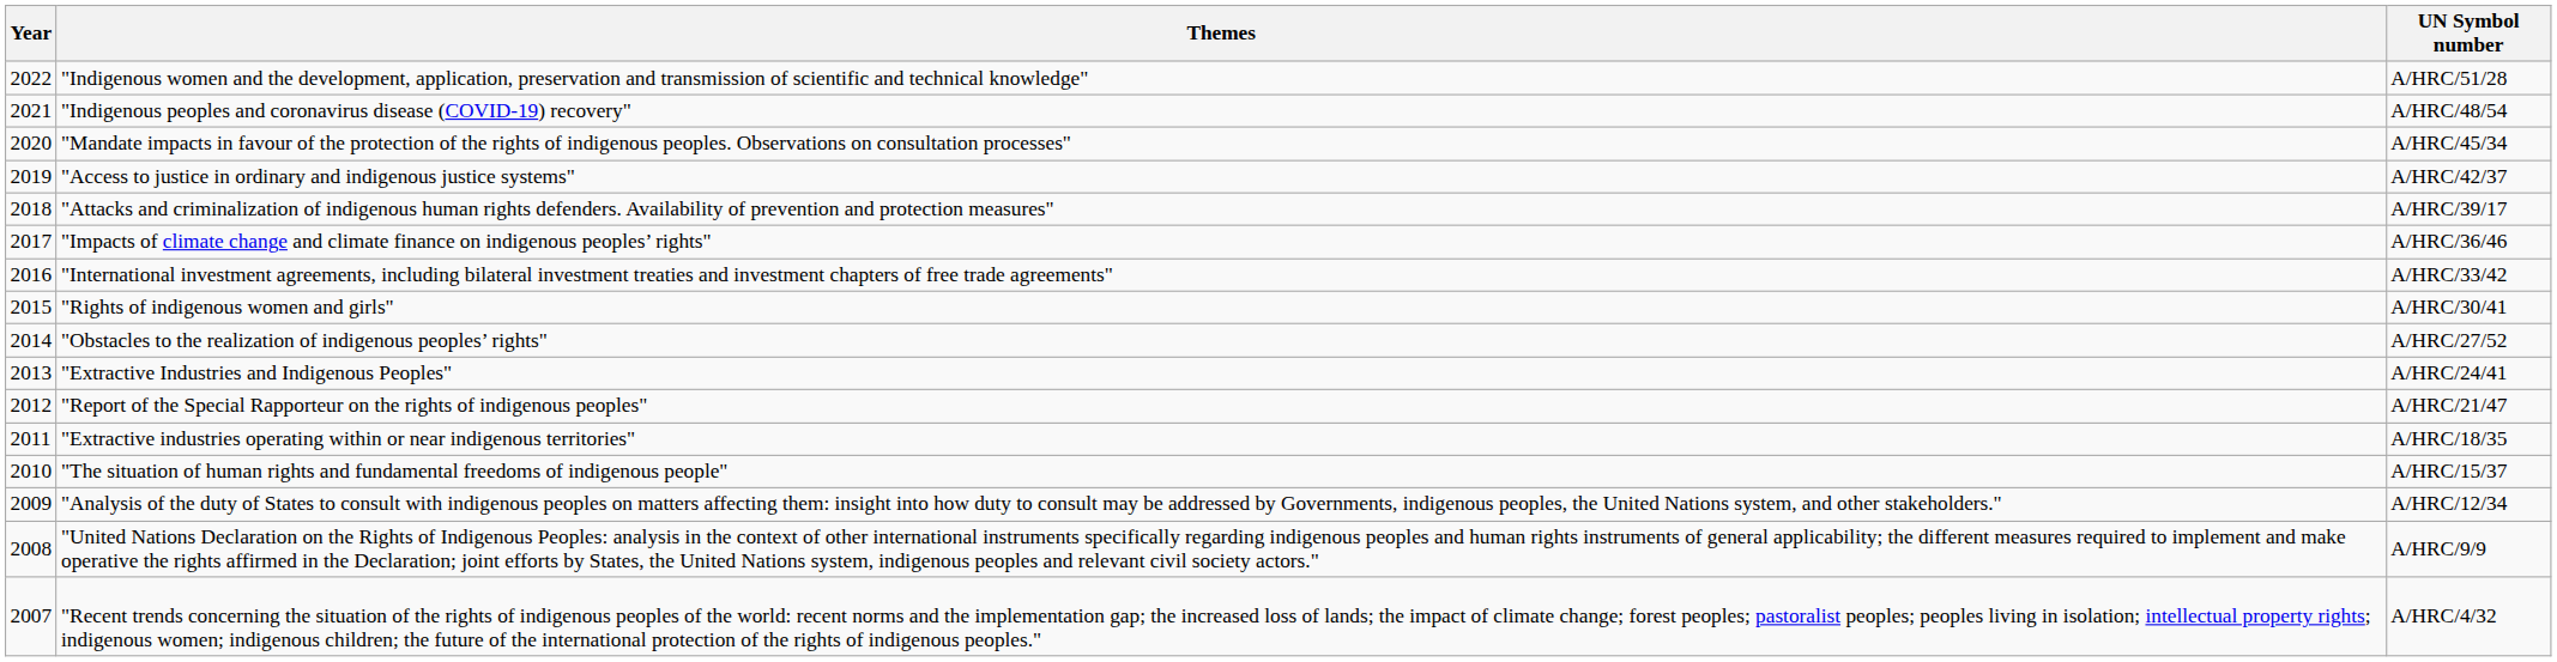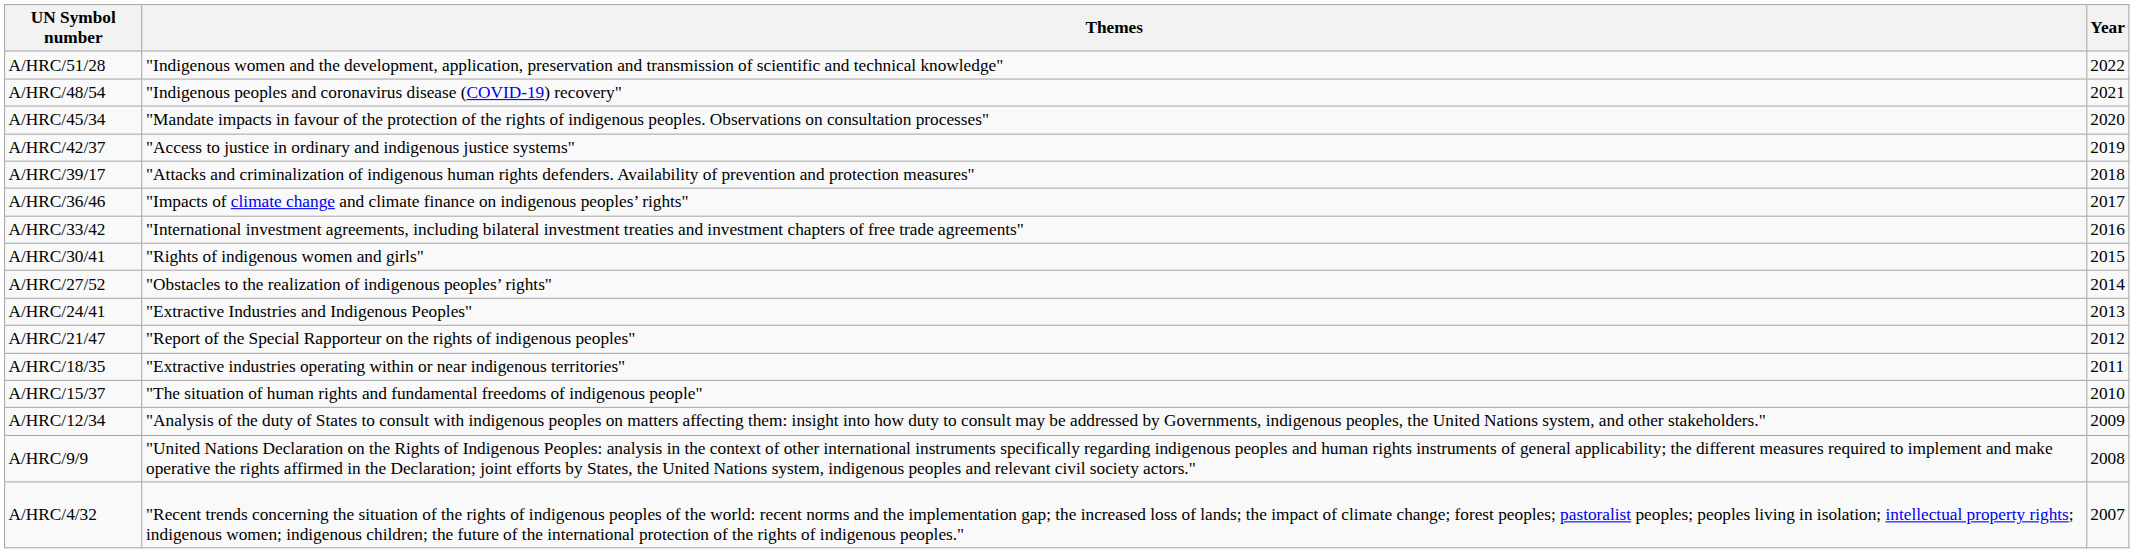 <table class="wikitable">
 <tr>
+<th>UN Symbol number</th>
+<th>Themes</th>
 <th>Year</th>
-<th>Themes</th>
-<th>UN Symbol number</th>
 </tr>
 <tr>
+<td>A/HRC/51/28</td>
+<td>"Indigenous women and the development, application, preservation and transmission of scientific and technical knowledge"</td>
 <td>2022</td>
-<td>"Indigenous women and the development, application, preservation and transmission of scientific and technical knowledge"</td>
-<td>A/HRC/51/28</td>
 </tr>
 <tr>
+<td>A/HRC/48/54</td>
+<td>"Indigenous peoples and coronavirus disease (<a href='#'>COVID-19</a>) recovery"</td>
 <td>2021</td>
-<td>"Indigenous peoples and coronavirus disease (<a href='#'>COVID-19</a>) recovery"</td>
-<td>A/HRC/48/54</td>
 </tr>
 <tr>
+<td>A/HRC/45/34</td>
+<td>"Mandate impacts in favour of the protection of the rights of indigenous peoples. Observations on consultation processes"</td>
 <td>2020</td>
-<td>"Mandate impacts in favour of the protection of the rights of indigenous peoples. Observations on consultation processes"</td>
-<td>A/HRC/45/34</td>
 </tr>
 <tr>
+<td>A/HRC/42/37</td>
+<td>"Access to justice in ordinary and indigenous justice systems"</td>
 <td>2019</td>
-<td>"Access to justice in ordinary and indigenous justice systems"</td>
-<td>A/HRC/42/37</td>
 </tr>
 <tr>
+<td>A/HRC/39/17</td>
+<td>"Attacks and criminalization of indigenous human rights defenders. Availability of prevention and protection measures"</td>
 <td>2018</td>
-<td>"Attacks and criminalization of indigenous human rights defenders. Availability of prevention and protection measures"</td>
-<td>A/HRC/39/17</td>
 </tr>
 <tr>
+<td>A/HRC/36/46</td>
+<td>"Impacts of <a href='#'>climate change</a> and climate finance on indigenous peoples’ rights"</td>
 <td>2017</td>
-<td>"Impacts of <a href='#'>climate change</a> and climate finance on indigenous peoples’ rights"</td>
-<td>A/HRC/36/46</td>
 </tr>
 <tr>
+<td>A/HRC/33/42</td>
+<td>"International investment agreements, including bilateral investment treaties and investment chapters of free trade agreements"</td>
 <td>2016</td>
-<td>"International investment agreements, including bilateral investment treaties and investment chapters of free trade agreements"</td>
-<td>A/HRC/33/42</td>
 </tr>
 <tr>
+<td>A/HRC/30/41</td>
+<td>"Rights of indigenous women and girls"</td>
 <td>2015</td>
-<td>"Rights of indigenous women and girls"</td>
-<td>A/HRC/30/41</td>
 </tr>
 <tr>
+<td>A/HRC/27/52</td>
+<td>"Obstacles to the realization of indigenous peoples’ rights"</td>
 <td>2014</td>
-<td>"Obstacles to the realization of indigenous peoples’ rights"</td>
-<td>A/HRC/27/52</td>
 </tr>
 <tr>
+<td>A/HRC/24/41</td>
+<td>"Extractive Industries and Indigenous Peoples"</td>
 <td>2013</td>
-<td>"Extractive Industries and Indigenous Peoples"</td>
-<td>A/HRC/24/41</td>
 </tr>
 <tr>
+<td>A/HRC/21/47</td>
+<td>"Report of the Special Rapporteur on the rights of indigenous peoples"</td>
 <td>2012</td>
-<td>"Report of the Special Rapporteur on the rights of indigenous peoples"</td>
-<td>A/HRC/21/47</td>
 </tr>
 <tr>
+<td>A/HRC/18/35</td>
+<td>"Extractive industries operating within or near indigenous territories"</td>
 <td>2011</td>
-<td>"Extractive industries operating within or near indigenous territories"</td>
-<td>A/HRC/18/35</td>
 </tr>
 <tr>
+<td>A/HRC/15/37</td>
+<td>"The situation of human rights and fundamental freedoms of indigenous people"</td>
 <td>2010</td>
-<td>"The situation of human rights and fundamental freedoms of indigenous people"</td>
-<td>A/HRC/15/37</td>
 </tr>
 <tr>
+<td>A/HRC/12/34</td>
+<td>"Analysis of the duty of States to consult with indigenous peoples on matters affecting them: insight into how duty to consult may be addressed by Governments, indigenous peoples, the United Nations system, and other stakeholders."</td>
 <td>2009</td>
-<td>"Analysis of the duty of States to consult with indigenous peoples on matters affecting them: insight into how duty to consult may be addressed by Governments, indigenous peoples, the United Nations system, and other stakeholders."</td>
-<td>A/HRC/12/34</td>
 </tr>
 <tr>
+<td>A/HRC/9/9</td>
+<td>"United Nations Declaration on the Rights of Indigenous Peoples: analysis in the context of other international instruments specifically regarding indigenous peoples and human rights instruments of general applicability; the different measures required to implement and make operative the rights affirmed in the Declaration; joint efforts by States, the United Nations system, indigenous peoples and relevant civil society actors."</td>
 <td>2008</td>
-<td>"United Nations Declaration on the Rights of Indigenous Peoples: analysis in the context of other international instruments specifically regarding indigenous peoples and human rights instruments of general applicability; the different measures required to implement and make operative the rights affirmed in the Declaration; joint efforts by States, the United Nations system, indigenous peoples and relevant civil society actors."</td>
-<td>A/HRC/9/9</td>
 </tr>
 <tr>
+<td>A/HRC/4/32</td>
+<td><br>"Recent trends concerning the situation of the rights of indigenous peoples of the world: recent norms and the implementation gap; the increased loss of lands; the impact of climate change; forest peoples; <a href='#'>pastoralist</a> peoples; peoples living in isolation; <a href='#'>intellectual property rights</a>; indigenous women; indigenous children; the future of the international protection of the rights of indigenous peoples."</td>
 <td>2007</td>
-<td><br>"Recent trends concerning the situation of the rights of indigenous peoples of the world: recent norms and the implementation gap; the increased loss of lands; the impact of climate change; forest peoples; <a href='#'>pastoralist</a> peoples; peoples living in isolation; <a href='#'>intellectual property rights</a>; indigenous women; indigenous children; the future of the international protection of the rights of indigenous peoples."</td>
-<td>A/HRC/4/32</td>
 </tr>
 </table>
